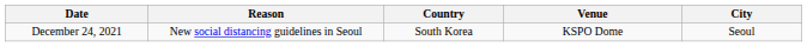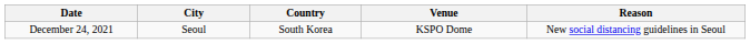 <table class="wikitable" style="text-align:center;">
 <tr>
 <th scope="col" style="width:12em;">Date</th>
-<th scope="col" style="width:20em;">Reason</th>
+<th scope="col" style="width:10em;">City</th>
 <th scope="col" style="width:10em;">Country</th>
 <th scope="col" style="width:15em;">Venue</th>
-<th scope="col" style="width:10em;">City</th>
+<th scope="col" style="width:20em;">Reason</th>
 </tr>
 <tr>
 <td>December 24, 2021</td>
-<td>New <a href='#'>social distancing</a> guidelines in Seoul</td>
+<td>Seoul</td>
 <td>South Korea</td>
 <td Olympic Gymnastics Arena>KSPO Dome</td>
-<td>Seoul</td>
+<td>New <a href='#'>social distancing</a> guidelines in Seoul</td>
 </tr>
 </table>
